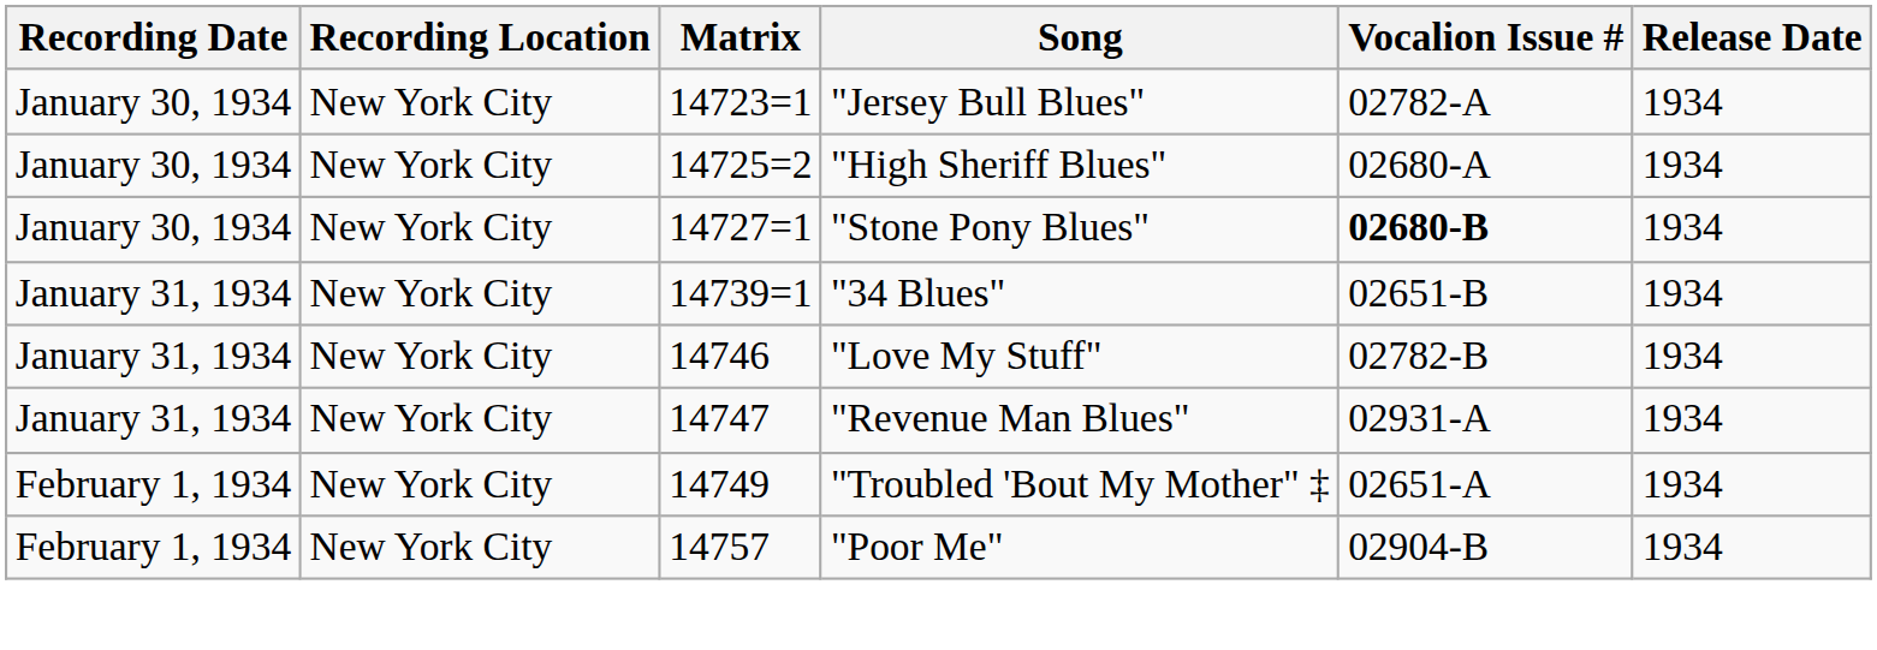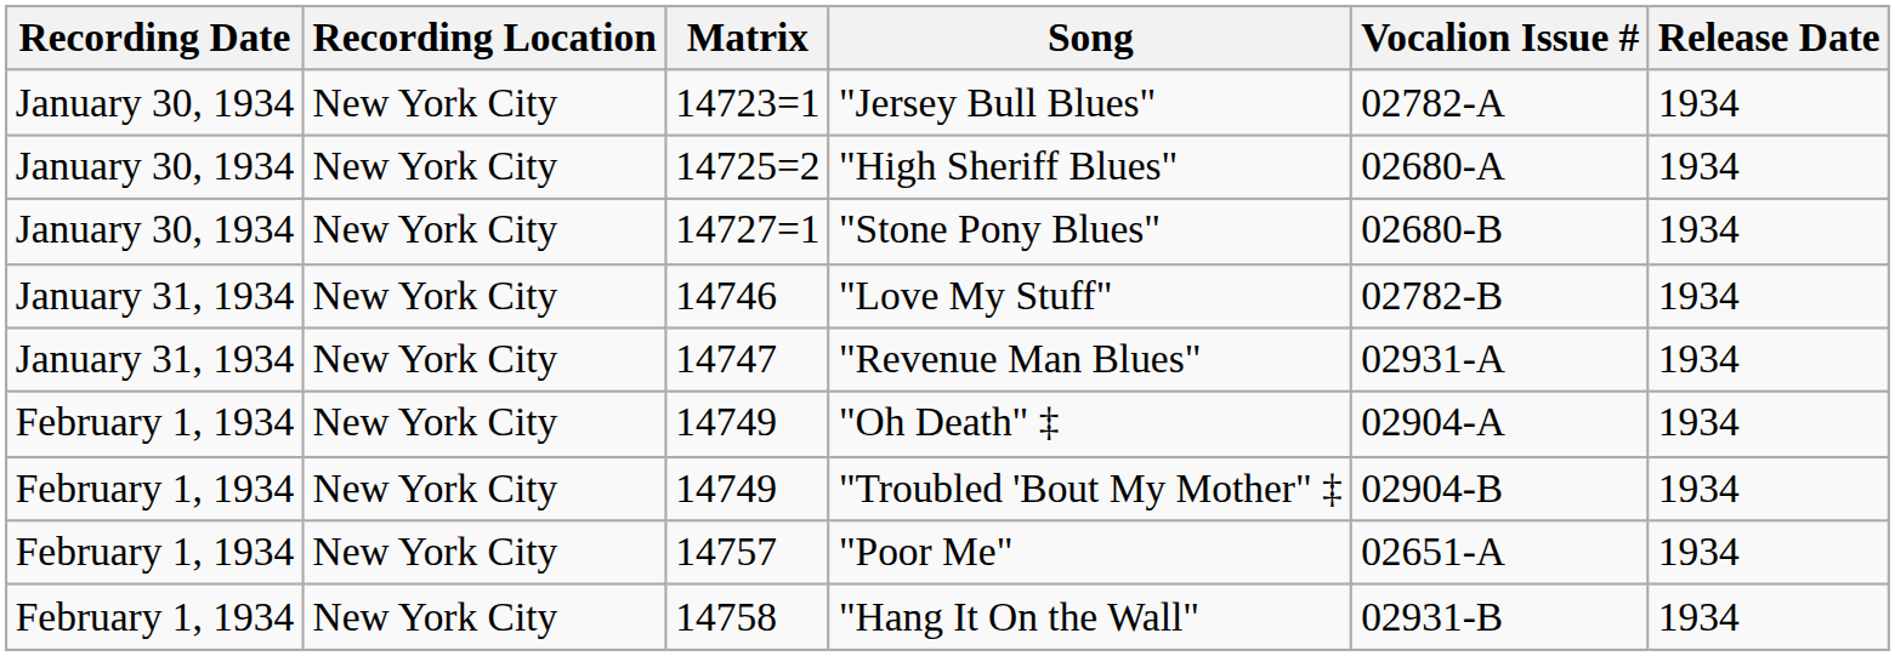 <table class="wikitable sortable">
 <tr>
 <th>Recording Date</th>
 <th>Recording Location</th>
 <th>Matrix</th>
 <th>Song</th>
 <th>Vocalion Issue #</th>
 <th>Release Date</th>
 </tr>
 <tr>
 <td>January 30, 1934</td>
 <td>New York City</td>
 <td>14723=1</td>
 <td>"Jersey Bull Blues"</td>
 <td>02782-A</td>
 <td>1934</td>
 </tr>
 <tr>
 <td>January 30, 1934</td>
 <td>New York City</td>
 <td>14725=2</td>
 <td>"High Sheriff Blues"</td>
 <td>02680-A</td>
 <td>1934</td>
 </tr>
 <tr>
 <td>January 30, 1934</td>
 <td>New York City</td>
 <td>14727=1</td>
 <td>"Stone Pony Blues"</td>
-<td><strong>02680-B</strong></td>
-<td>1934</td>
-</tr>
-<tr>
-<td>January 31, 1934</td>
-<td>New York City</td>
-<td>14739=1</td>
-<td>"34 Blues"</td>
-<td>02651-B</td>
+<td>02680-B</td>
 <td>1934</td>
 </tr>
 <tr>
 <td>January 31, 1934</td>
 <td>New York City</td>
 <td>14746</td>
 <td>"Love My Stuff"</td>
 <td>02782-B</td>
 <td>1934</td>
 </tr>
 <tr>
 <td>January 31, 1934</td>
 <td>New York City</td>
 <td>14747</td>
 <td>"Revenue Man Blues"</td>
 <td>02931-A</td>
 <td>1934</td>
 </tr>
 <tr>
 <td>February 1, 1934</td>
 <td>New York City</td>
 <td>14749</td>
+<td>"Oh Death" ‡</td>
+<td>02904-A</td>
+<td>1934</td>
+</tr>
+<tr>
+<td>February 1, 1934</td>
+<td>New York City</td>
+<td>14749</td>
 <td>"Troubled 'Bout My Mother" ‡</td>
-<td>02651-A</td>
+<td>02904-B</td>
 <td>1934</td>
 </tr>
 <tr>
 <td>February 1, 1934</td>
 <td>New York City</td>
 <td>14757</td>
 <td>"Poor Me"</td>
-<td>02904-B</td>
+<td>02651-A</td>
+<td>1934</td>
+</tr>
+<tr>
+<td>February 1, 1934</td>
+<td>New York City</td>
+<td>14758</td>
+<td>"Hang It On the Wall"</td>
+<td>02931-B</td>
 <td>1934</td>
 </tr>
 </table>
